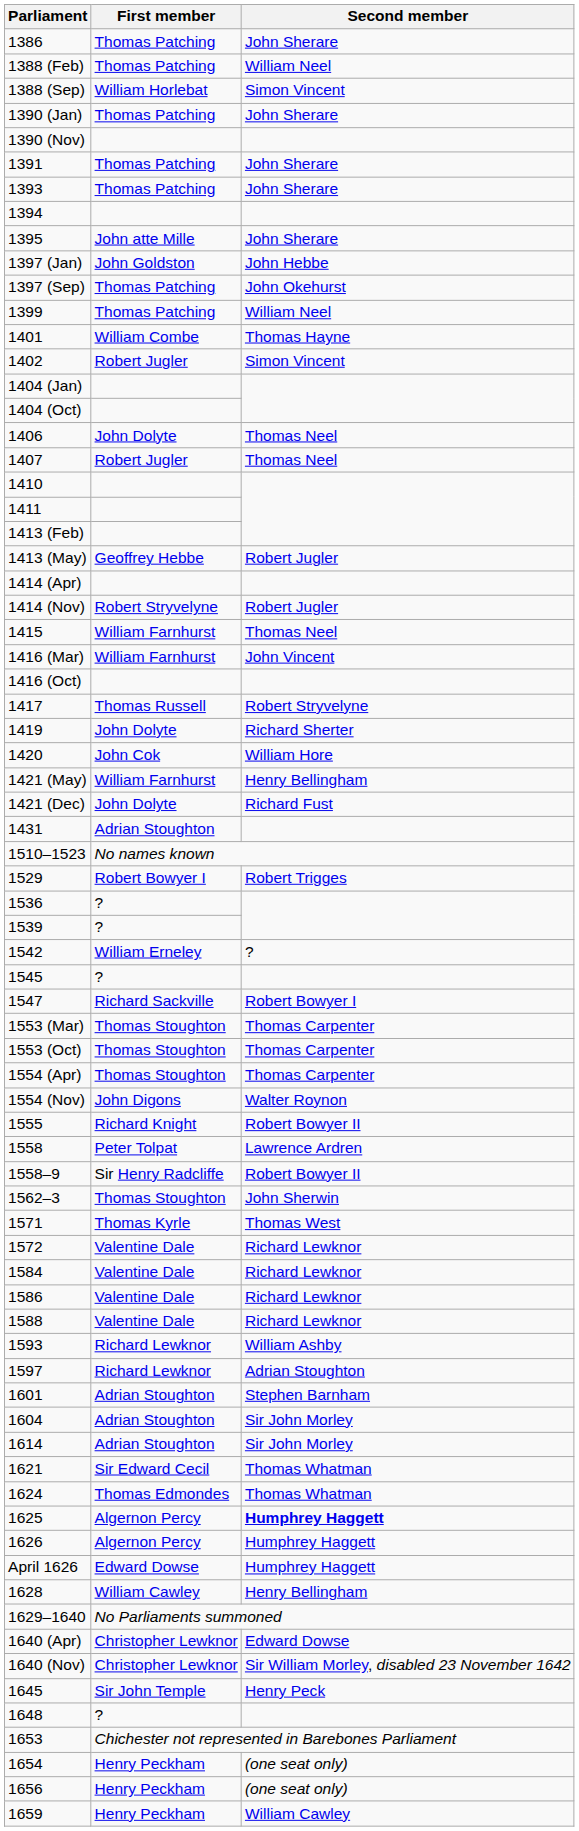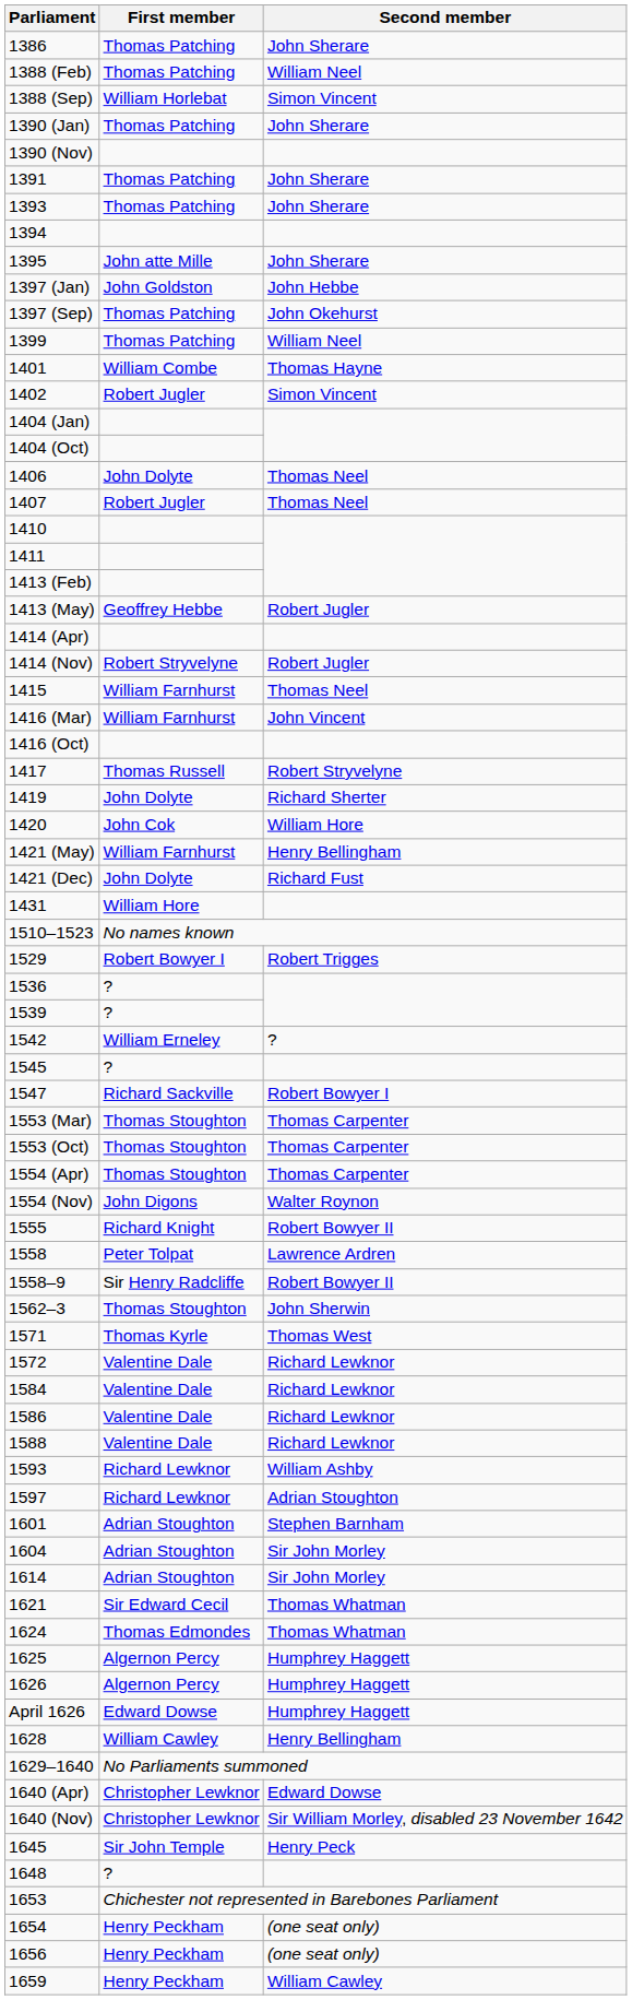 <table class="wikitable">
 <tr>
 <th>Parliament</th>
 <th>First member</th>
 <th>Second member</th>
 </tr>
 <tr>
 <td>1386</td>
 <td><a href='#'>Thomas Patching</a></td>
 <td><a href='#'>John Sherare</a></td>
 </tr>
 <tr>
 <td>1388 (Feb)</td>
 <td><a href='#'>Thomas Patching</a></td>
 <td><a href='#'>William Neel</a></td>
 </tr>
 <tr>
 <td>1388 (Sep)</td>
 <td><a href='#'>William Horlebat</a></td>
 <td><a href='#'>Simon Vincent</a></td>
 </tr>
 <tr>
 <td>1390 (Jan)</td>
 <td><a href='#'>Thomas Patching</a></td>
 <td><a href='#'>John Sherare</a></td>
 </tr>
 <tr>
 <td>1390 (Nov)</td>
 <td></td>
 </tr>
 <tr>
 <td>1391</td>
 <td><a href='#'>Thomas Patching</a></td>
 <td><a href='#'>John Sherare</a></td>
 </tr>
 <tr>
 <td>1393</td>
 <td><a href='#'>Thomas Patching</a></td>
 <td><a href='#'>John Sherare</a></td>
 </tr>
 <tr>
 <td>1394</td>
 <td></td>
 </tr>
 <tr>
 <td>1395</td>
 <td><a href='#'>John atte Mille</a></td>
 <td><a href='#'>John Sherare</a></td>
 </tr>
 <tr>
 <td>1397 (Jan)</td>
 <td><a href='#'>John Goldston</a></td>
 <td><a href='#'>John Hebbe</a></td>
 </tr>
 <tr>
 <td>1397 (Sep)</td>
 <td><a href='#'>Thomas Patching</a></td>
 <td><a href='#'>John Okehurst</a></td>
 </tr>
 <tr>
 <td>1399</td>
 <td><a href='#'>Thomas Patching</a></td>
 <td><a href='#'>William Neel</a></td>
 </tr>
 <tr>
 <td>1401</td>
 <td><a href='#'>William Combe</a></td>
 <td><a href='#'>Thomas Hayne</a></td>
 </tr>
 <tr>
 <td>1402</td>
 <td><a href='#'>Robert Jugler</a></td>
 <td><a href='#'>Simon Vincent</a></td>
 </tr>
 <tr>
 <td>1404 (Jan)</td>
 <td></td>
 </tr>
 <tr>
 <td>1404 (Oct)</td>
 <td></td>
 </tr>
 <tr>
 <td>1406</td>
 <td><a href='#'>John Dolyte</a></td>
 <td><a href='#'>Thomas Neel</a></td>
 </tr>
 <tr>
 <td>1407</td>
 <td><a href='#'>Robert Jugler</a></td>
 <td><a href='#'>Thomas Neel</a></td>
 </tr>
 <tr>
 <td>1410</td>
 <td></td>
 </tr>
 <tr>
 <td>1411</td>
 <td></td>
 </tr>
 <tr>
 <td>1413 (Feb)</td>
 <td></td>
 </tr>
 <tr>
 <td>1413 (May)</td>
 <td><a href='#'>Geoffrey Hebbe</a></td>
 <td><a href='#'>Robert Jugler</a></td>
 </tr>
 <tr>
 <td>1414 (Apr)</td>
 <td></td>
 </tr>
 <tr>
 <td>1414 (Nov)</td>
 <td><a href='#'>Robert Stryvelyne</a></td>
 <td><a href='#'>Robert Jugler</a></td>
 </tr>
 <tr>
 <td>1415</td>
 <td><a href='#'>William Farnhurst</a></td>
 <td><a href='#'>Thomas Neel</a></td>
 </tr>
 <tr>
 <td>1416 (Mar)</td>
 <td><a href='#'>William Farnhurst</a></td>
 <td><a href='#'>John Vincent</a></td>
 </tr>
 <tr>
 <td>1416 (Oct)</td>
 <td></td>
 </tr>
 <tr>
 <td>1417</td>
 <td><a href='#'>Thomas Russell</a></td>
 <td><a href='#'>Robert Stryvelyne</a></td>
 </tr>
 <tr>
 <td>1419</td>
 <td><a href='#'>John Dolyte</a></td>
 <td><a href='#'>Richard Sherter</a></td>
 </tr>
 <tr>
 <td>1420</td>
 <td><a href='#'>John Cok</a></td>
 <td><a href='#'>William Hore</a></td>
 </tr>
 <tr>
 <td>1421 (May)</td>
 <td><a href='#'>William Farnhurst</a></td>
 <td><a href='#'>Henry Bellingham</a></td>
 </tr>
 <tr>
 <td>1421 (Dec)</td>
 <td><a href='#'>John Dolyte</a></td>
 <td><a href='#'>Richard Fust</a></td>
 </tr>
 <tr>
 <td>1431</td>
-<td><a href='#'>Adrian Stoughton</a></td>
+<td><a href='#'>William Hore</a></td>
 <td></td>
 </tr>
 <tr>
 <td>1510–1523</td>
 <td colspan = "2"><em>No names known</em></td>
 </tr>
 <tr>
 <td>1529</td>
 <td><a href='#'>Robert Bowyer I</a></td>
 <td><a href='#'>Robert Trigges</a></td>
 </tr>
 <tr>
 <td>1536</td>
 <td>?</td>
 </tr>
 <tr>
 <td>1539</td>
 <td>?</td>
 </tr>
 <tr>
 <td>1542</td>
 <td><a href='#'>William Erneley</a></td>
 <td>?</td>
 </tr>
 <tr>
 <td>1545</td>
 <td>?</td>
 </tr>
 <tr>
 <td>1547</td>
 <td><a href='#'>Richard Sackville</a></td>
 <td><a href='#'>Robert Bowyer I</a></td>
 </tr>
 <tr>
 <td>1553 (Mar)</td>
 <td><a href='#'>Thomas Stoughton</a></td>
 <td><a href='#'>Thomas Carpenter</a></td>
 </tr>
 <tr>
 <td>1553 (Oct)</td>
 <td><a href='#'>Thomas Stoughton</a></td>
 <td><a href='#'>Thomas Carpenter</a></td>
 </tr>
 <tr>
 <td>1554 (Apr)</td>
 <td><a href='#'>Thomas Stoughton</a></td>
 <td><a href='#'>Thomas Carpenter</a></td>
 </tr>
 <tr>
 <td>1554 (Nov)</td>
 <td><a href='#'>John Digons</a></td>
 <td><a href='#'>Walter Roynon</a></td>
 </tr>
 <tr>
 <td>1555</td>
 <td><a href='#'>Richard Knight</a></td>
 <td><a href='#'>Robert Bowyer II</a></td>
 </tr>
 <tr>
 <td>1558</td>
 <td><a href='#'>Peter Tolpat</a></td>
 <td><a href='#'>Lawrence Ardren</a></td>
 </tr>
 <tr>
 <td>1558–9</td>
 <td>Sir <a href='#'>Henry Radcliffe</a></td>
 <td><a href='#'>Robert Bowyer II</a></td>
 </tr>
 <tr>
 <td>1562–3</td>
 <td><a href='#'>Thomas Stoughton</a></td>
 <td><a href='#'>John Sherwin</a></td>
 </tr>
 <tr>
 <td>1571</td>
 <td><a href='#'>Thomas Kyrle</a></td>
 <td><a href='#'>Thomas West</a></td>
 </tr>
 <tr>
 <td>1572</td>
 <td><a href='#'>Valentine Dale</a></td>
 <td><a href='#'>Richard Lewknor</a></td>
 </tr>
 <tr>
 <td>1584</td>
 <td><a href='#'>Valentine Dale</a></td>
 <td><a href='#'>Richard Lewknor</a></td>
 </tr>
 <tr>
 <td>1586</td>
 <td><a href='#'>Valentine Dale</a></td>
 <td><a href='#'>Richard Lewknor</a></td>
 </tr>
 <tr>
 <td>1588</td>
 <td><a href='#'>Valentine Dale</a></td>
 <td><a href='#'>Richard Lewknor</a></td>
 </tr>
 <tr>
 <td>1593</td>
 <td><a href='#'>Richard Lewknor</a></td>
 <td><a href='#'>William Ashby</a></td>
 </tr>
 <tr>
 <td>1597</td>
 <td><a href='#'>Richard Lewknor</a></td>
 <td><a href='#'>Adrian Stoughton</a></td>
 </tr>
 <tr>
 <td>1601</td>
 <td><a href='#'>Adrian Stoughton</a></td>
 <td><a href='#'>Stephen Barnham</a></td>
 </tr>
 <tr>
 <td>1604</td>
 <td><a href='#'>Adrian Stoughton</a></td>
 <td><a href='#'>Sir John Morley</a></td>
 </tr>
 <tr>
 <td>1614</td>
 <td><a href='#'>Adrian Stoughton</a></td>
 <td><a href='#'>Sir John Morley</a></td>
 </tr>
 <tr>
 <td>1621</td>
 <td><a href='#'>Sir Edward Cecil</a></td>
 <td><a href='#'>Thomas Whatman</a></td>
 </tr>
 <tr>
 <td>1624</td>
 <td><a href='#'>Thomas Edmondes</a></td>
 <td><a href='#'>Thomas Whatman</a></td>
 </tr>
 <tr>
 <td>1625</td>
 <td><a href='#'>Algernon Percy</a></td>
-<td><strong><a href='#'>Humphrey Haggett</a></strong></td>
+<td><a href='#'>Humphrey Haggett</a></td>
 </tr>
 <tr>
 <td>1626</td>
 <td><a href='#'>Algernon Percy</a></td>
 <td><a href='#'>Humphrey Haggett</a></td>
 </tr>
 <tr>
 <td>April 1626</td>
 <td><a href='#'>Edward Dowse</a></td>
 <td><a href='#'>Humphrey Haggett</a></td>
 </tr>
 <tr>
 <td>1628</td>
 <td><a href='#'>William Cawley</a></td>
 <td><a href='#'>Henry Bellingham</a></td>
 </tr>
 <tr>
 <td>1629–1640</td>
 <td colspan = "2"><em>No Parliaments summoned</em></td>
 </tr>
 <tr>
 <td>1640 (Apr)</td>
 <td><a href='#'>Christopher Lewknor</a></td>
 <td><a href='#'>Edward Dowse</a></td>
 </tr>
 <tr>
 <td>1640 (Nov)</td>
 <td><a href='#'>Christopher Lewknor</a></td>
 <td><a href='#'>Sir William Morley</a>, <em>disabled 23 November 1642</em></td>
 </tr>
 <tr>
 <td>1645</td>
 <td><a href='#'>Sir John Temple</a></td>
 <td><a href='#'>Henry Peck</a></td>
 </tr>
 <tr>
 <td>1648</td>
 <td>?</td>
 </tr>
 <tr>
 <td>1653</td>
 <td colspan = "2"><em>Chichester not represented in Barebones Parliament</em></td>
 </tr>
 <tr>
 <td>1654</td>
 <td><a href='#'>Henry Peckham</a></td>
 <td><em>(one seat only)</em></td>
 </tr>
 <tr>
 <td>1656</td>
 <td><a href='#'>Henry Peckham</a></td>
 <td><em>(one seat only)</em></td>
 </tr>
 <tr>
 <td>1659</td>
 <td><a href='#'>Henry Peckham</a></td>
 <td><a href='#'>William Cawley</a></td>
 </tr>
 </table>
